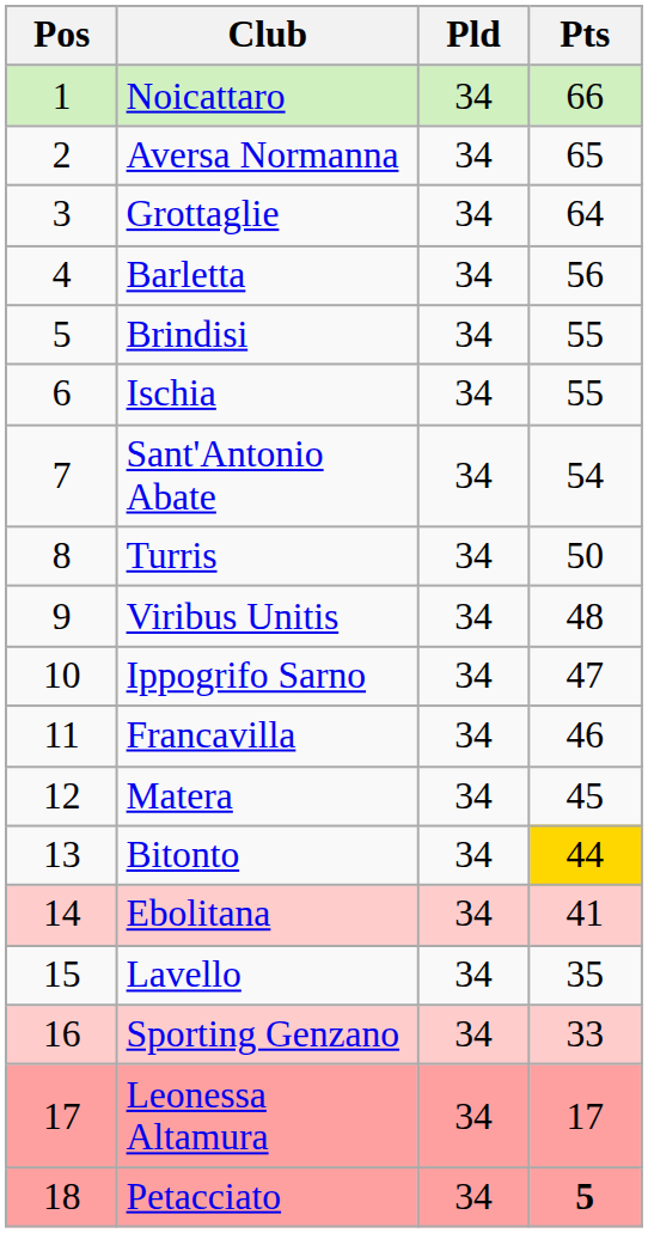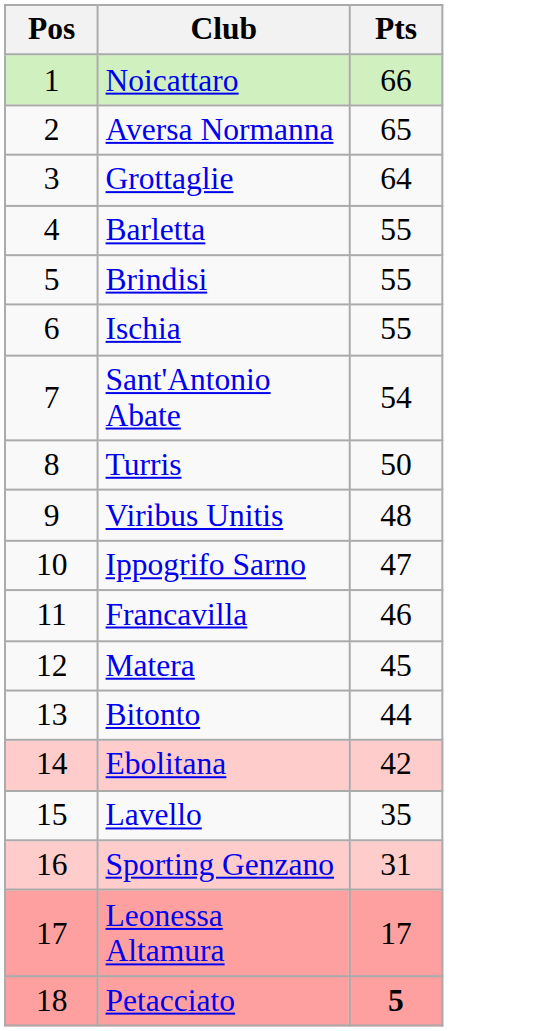 <table class="wikitable">
 <tr>
 <th width=40>Pos</th>
 <th width=120>Club</th>
-<th width=40>Pld</th>
 <th width=40>Pts</th>
 </tr>
 <tr style="background:#D0F0C0;">
 <td style="text-align: center">1</td>
 <td><a href='#'>Noicattaro</a></td>
-<td style="text-align: center">34</td>
 <td style="text-align: center">66</td>
 </tr>
 <tr>
 <td style="text-align: center">2</td>
 <td><a href='#'>Aversa Normanna</a></td>
-<td style="text-align: center">34</td>
 <td style="text-align: center">65</td>
 </tr>
 <tr>
 <td style="text-align: center">3</td>
 <td><a href='#'>Grottaglie</a></td>
-<td style="text-align: center">34</td>
 <td style="text-align: center">64</td>
 </tr>
 <tr>
 <td style="text-align: center">4</td>
 <td><a href='#'>Barletta</a></td>
-<td style="text-align: center">34</td>
-<td style="text-align: center">56</td>
+<td style="text-align: center">55</td>
 </tr>
 <tr>
 <td style="text-align: center">5</td>
 <td><a href='#'>Brindisi</a></td>
-<td style="text-align: center">34</td>
 <td style="text-align: center">55</td>
 </tr>
 <tr>
 <td style="text-align: center">6</td>
 <td><a href='#'>Ischia</a></td>
-<td style="text-align: center">34</td>
 <td style="text-align: center">55</td>
 </tr>
 <tr>
 <td style="text-align: center">7</td>
 <td><a href='#'>Sant'Antonio Abate</a></td>
-<td style="text-align: center">34</td>
 <td style="text-align: center">54</td>
 </tr>
 <tr>
 <td style="text-align: center">8</td>
 <td><a href='#'>Turris</a></td>
-<td style="text-align: center">34</td>
 <td style="text-align: center">50</td>
 </tr>
 <tr>
 <td style="text-align: center">9</td>
 <td><a href='#'>Viribus Unitis</a></td>
-<td style="text-align: center">34</td>
 <td style="text-align: center">48</td>
 </tr>
 <tr>
 <td style="text-align: center">10</td>
 <td><a href='#'>Ippogrifo Sarno</a></td>
-<td style="text-align: center">34</td>
 <td style="text-align: center">47</td>
 </tr>
 <tr>
 <td style="text-align: center">11</td>
 <td><a href='#'>Francavilla</a></td>
-<td style="text-align: center">34</td>
 <td style="text-align: center">46</td>
 </tr>
 <tr>
 <td style="text-align: center">12</td>
 <td><a href='#'>Matera</a></td>
-<td style="text-align: center">34</td>
 <td style="text-align: center">45</td>
 </tr>
 <tr>
 <td style="text-align: center">13</td>
 <td><a href='#'>Bitonto</a></td>
-<td style="text-align: center">34</td>
-<td style="background: gold; text-align: center">44</td>
+<td style="text-align: center">44</td>
 </tr>
 <tr style="background:#FFCCCC;">
 <td style="text-align: center">14</td>
 <td><a href='#'>Ebolitana</a></td>
-<td style="text-align: center">34</td>
-<td style="text-align: center">41</td>
+<td style="text-align: center">42</td>
 </tr>
 <tr>
 <td style="text-align: center">15</td>
 <td><a href='#'>Lavello</a></td>
-<td style="text-align: center">34</td>
 <td style="text-align: center">35</td>
 </tr>
 <tr style="background:#FFCCCC;">
 <td style="text-align: center">16</td>
 <td><a href='#'>Sporting Genzano</a></td>
-<td style="text-align: center">34</td>
-<td style="text-align: center">33</td>
+<td style="text-align: center">31</td>
 </tr>
 <tr style="background:#FFA0A0;">
 <td style="text-align: center">17</td>
 <td><a href='#'>Leonessa Altamura</a></td>
-<td style="text-align: center">34</td>
 <td style="text-align: center">17</td>
 </tr>
 <tr style="background:#FFA0A0;">
 <td style="text-align: center">18</td>
 <td><a href='#'>Petacciato</a></td>
-<td style="text-align: center">34</td>
 <td style="text-align: center"><strong>5</strong></td>
 </tr>
 </table>
